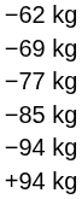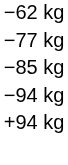 <table>
 <tr>
 <td>−62 kg<br></td>
-<td></td>
-<td></td>
-<td></td>
-</tr>
-<tr>
-<td>−69 kg<br></td>
 <td></td>
 <td></td>
 <td></td>
 </tr>
 <tr>
 <td>−77 kg<br></td>
 <td></td>
 <td></td>
 <td></td>
 </tr>
 <tr>
 <td>−85 kg<br></td>
 <td></td>
 <td></td>
 <td></td>
 </tr>
 <tr>
 <td>−94 kg<br></td>
 <td></td>
 <td></td>
 <td></td>
 </tr>
 <tr>
 <td>+94 kg<br></td>
 <td></td>
 <td></td>
 <td></td>
 </tr>
 </table>
